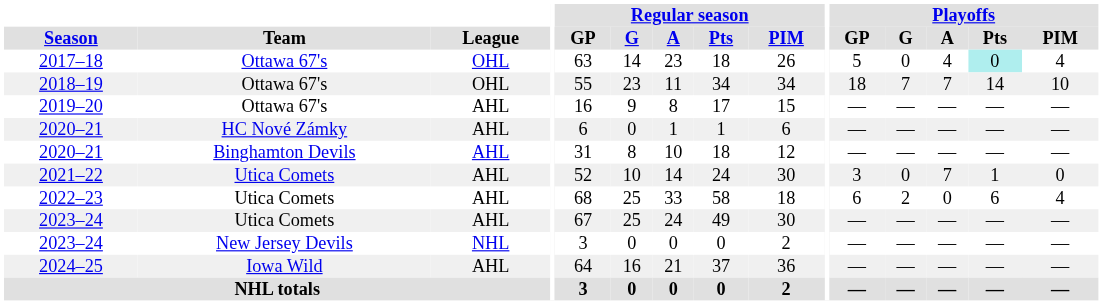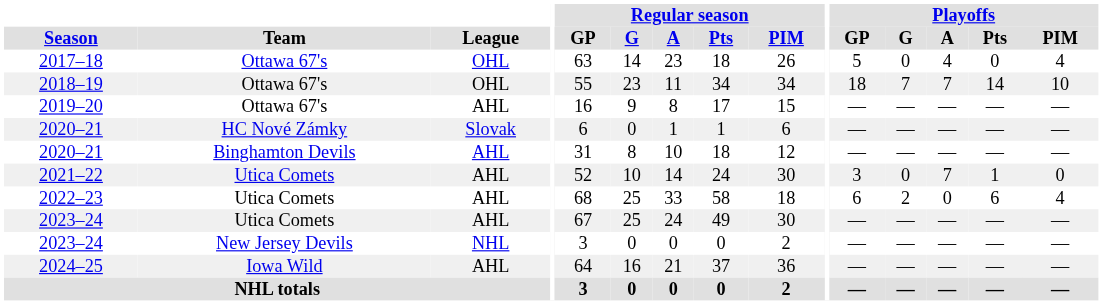 <table border="0" cellpadding="1" cellspacing="0" style="text-align:center; width:60em;">
 <tr bgcolor="#e0e0e0">
 <th colspan="3" bgcolor="#ffffff"></th>
 <th rowspan="94" bgcolor="#ffffff"></th>
 <th colspan="5"><a href='#'>Regular season</a></th>
 <th rowspan="94" bgcolor="#ffffff"></th>
 <th colspan="5"><a href='#'>Playoffs</a></th>
 </tr>
 <tr bgcolor="#e0e0e0">
 <th><a href='#'>Season</a></th>
 <th>Team</th>
 <th>League</th>
 <th>GP</th>
 <th><a href='#'>G</a></th>
 <th><a href='#'>A</a></th>
 <th><a href='#'>Pts</a></th>
 <th><a href='#'>PIM</a></th>
 <th>GP</th>
 <th>G</th>
 <th>A</th>
 <th>Pts</th>
 <th>PIM</th>
 </tr>
 <tr>
 <td><a href='#'>2017–18</a></td>
 <td><a href='#'>Ottawa 67's</a></td>
 <td><a href='#'>OHL</a></td>
 <td>63</td>
 <td>14</td>
 <td>23</td>
 <td>18</td>
 <td>26</td>
 <td>5</td>
 <td>0</td>
 <td>4</td>
-<td style="background: paleturquoise;">0</td>
+<td>0</td>
 <td>4</td>
 </tr>
 <tr bgcolor="#f0f0f0">
 <td><a href='#'>2018–19</a></td>
 <td>Ottawa 67's</td>
 <td>OHL</td>
 <td>55</td>
 <td>23</td>
 <td>11</td>
 <td>34</td>
 <td>34</td>
 <td>18</td>
 <td>7</td>
 <td>7</td>
 <td>14</td>
 <td>10</td>
 </tr>
 <tr>
 <td><a href='#'>2019–20</a></td>
 <td>Ottawa 67's</td>
 <td>AHL</td>
 <td>16</td>
 <td>9</td>
 <td>8</td>
 <td>17</td>
 <td>15</td>
 <td>—</td>
 <td>—</td>
 <td>—</td>
 <td>—</td>
 <td>—</td>
 </tr>
 <tr bgcolor="#f0f0f0">
 <td><a href='#'>2020–21</a></td>
 <td><a href='#'>HC Nové Zámky</a></td>
-<td>AHL</td>
+<td><a href='#'>Slovak</a></td>
 <td>6</td>
 <td>0</td>
 <td>1</td>
 <td>1</td>
 <td>6</td>
 <td>—</td>
 <td>—</td>
 <td>—</td>
 <td>—</td>
 <td>—</td>
 </tr>
 <tr>
 <td><a href='#'>2020–21</a></td>
 <td><a href='#'>Binghamton Devils</a></td>
 <td><a href='#'>AHL</a></td>
 <td>31</td>
 <td>8</td>
 <td>10</td>
 <td>18</td>
 <td>12</td>
 <td>—</td>
 <td>—</td>
 <td>—</td>
 <td>—</td>
 <td>—</td>
 </tr>
 <tr bgcolor="#f0f0f0">
 <td><a href='#'>2021–22</a></td>
 <td><a href='#'>Utica Comets</a></td>
 <td>AHL</td>
 <td>52</td>
 <td>10</td>
 <td>14</td>
 <td>24</td>
 <td>30</td>
 <td>3</td>
 <td>0</td>
 <td>7</td>
 <td>1</td>
 <td>0</td>
 </tr>
 <tr>
 <td><a href='#'>2022–23</a></td>
 <td>Utica Comets</td>
 <td>AHL</td>
 <td>68</td>
 <td>25</td>
 <td>33</td>
 <td>58</td>
 <td>18</td>
 <td>6</td>
 <td>2</td>
 <td>0</td>
 <td>6</td>
 <td>4</td>
 </tr>
 <tr bgcolor="f0f0f0">
 <td><a href='#'>2023–24</a></td>
 <td>Utica Comets</td>
 <td>AHL</td>
 <td>67</td>
 <td>25</td>
 <td>24</td>
 <td>49</td>
 <td>30</td>
 <td>—</td>
 <td>—</td>
 <td>—</td>
 <td>—</td>
 <td>—</td>
 </tr>
 <tr>
 <td><a href='#'>2023–24</a></td>
 <td><a href='#'>New Jersey Devils</a></td>
 <td><a href='#'>NHL</a></td>
 <td>3</td>
 <td>0</td>
 <td>0</td>
 <td>0</td>
 <td>2</td>
 <td>—</td>
 <td>—</td>
 <td>—</td>
 <td>—</td>
 <td>—</td>
 </tr>
 <tr bgcolor="f0f0f0">
 <td><a href='#'>2024–25</a></td>
 <td><a href='#'>Iowa Wild</a></td>
 <td>AHL</td>
 <td>64</td>
 <td>16</td>
 <td>21</td>
 <td>37</td>
 <td>36</td>
 <td>—</td>
 <td>—</td>
 <td>—</td>
 <td>—</td>
 <td>—</td>
 </tr>
 <tr bgcolor="#e0e0e0">
 <th colspan="3">NHL totals</th>
 <th>3</th>
 <th>0</th>
 <th>0</th>
 <th>0</th>
 <th>2</th>
 <th>—</th>
 <th>—</th>
 <th>—</th>
 <th>—</th>
 <th>—</th>
 </tr>
 </table>
